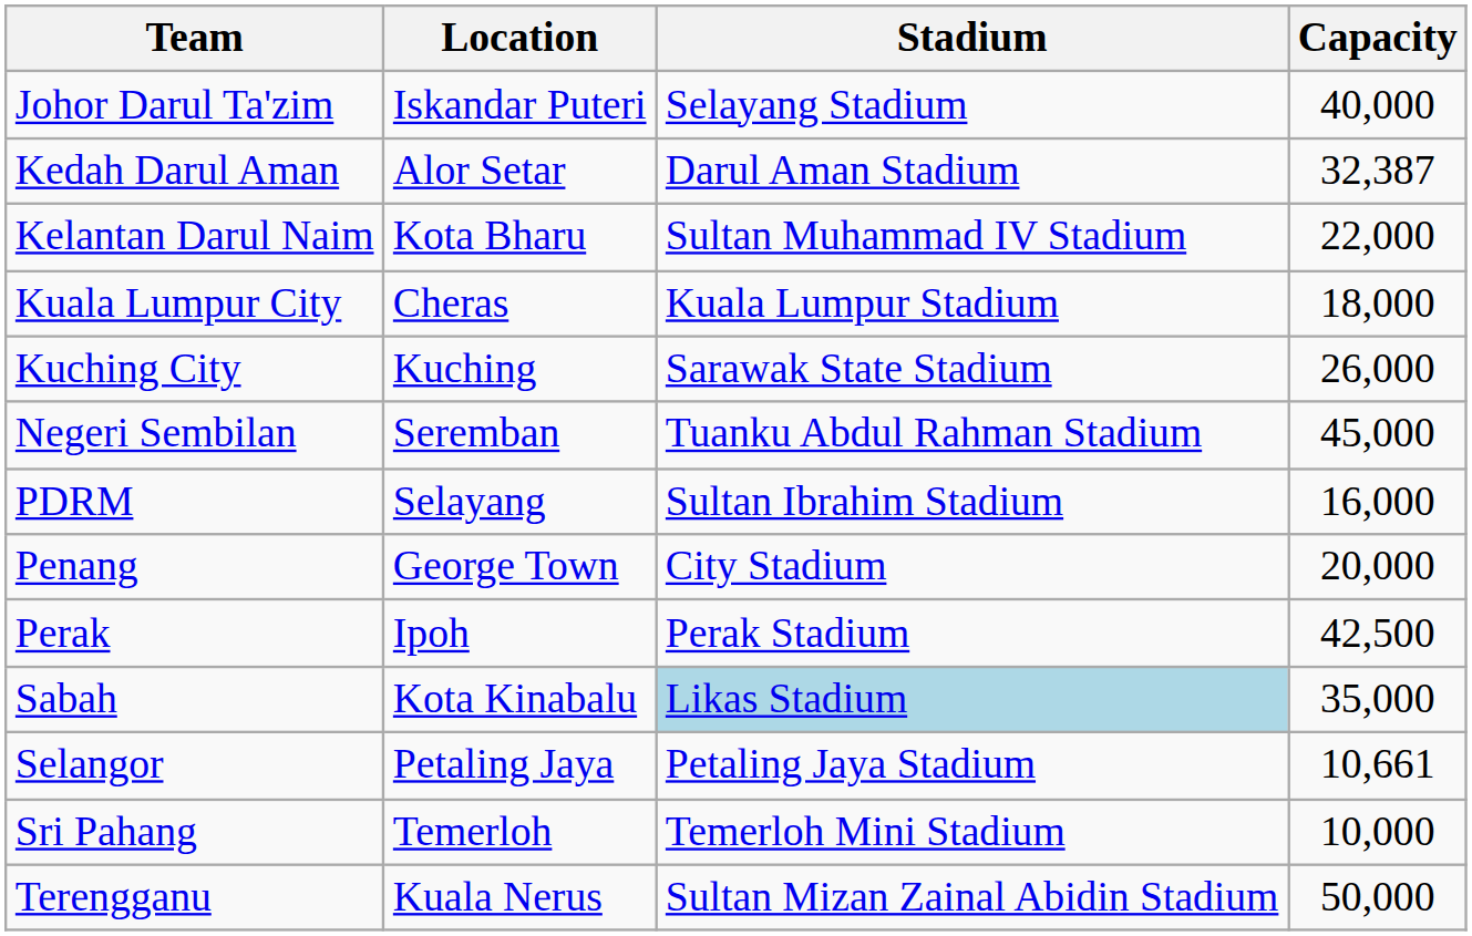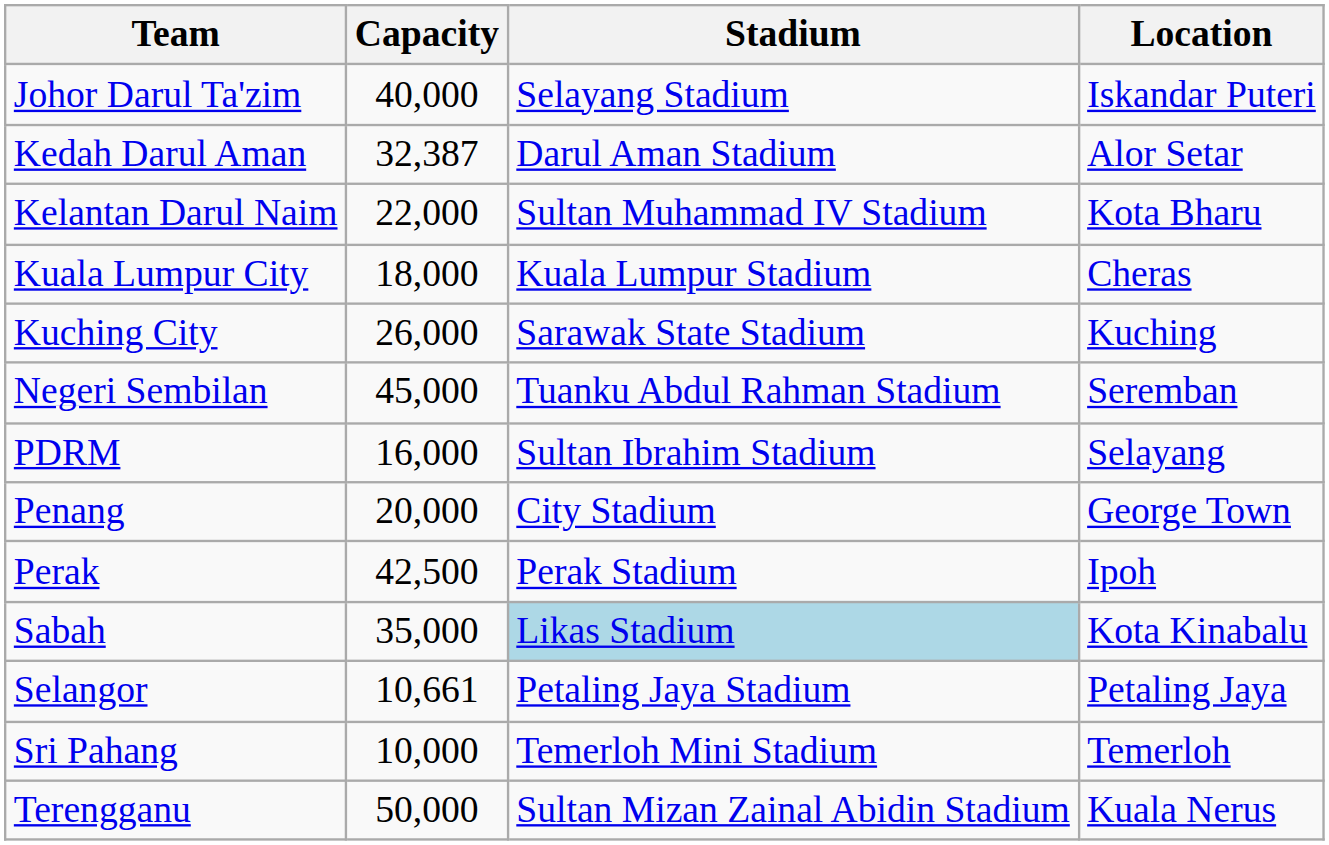 <table class="wikitable sortable">
 <tr>
 <th>Team</th>
+<th>Capacity</th>
+<th>Stadium</th>
 <th>Location</th>
-<th>Stadium</th>
-<th>Capacity</th>
 </tr>
 <tr>
 <td><a href='#'>Johor Darul Ta'zim</a></td>
+<td align="center">40,000</td>
+<td><a href='#'>Selayang Stadium</a></td>
 <td><a href='#'>Iskandar Puteri</a></td>
-<td><a href='#'>Selayang Stadium</a></td>
-<td align="center">40,000</td>
 </tr>
 <tr>
 <td><a href='#'>Kedah Darul Aman</a></td>
+<td align="center">32,387</td>
+<td><a href='#'>Darul Aman Stadium</a></td>
 <td><a href='#'>Alor Setar</a></td>
-<td><a href='#'>Darul Aman Stadium</a></td>
-<td align="center">32,387</td>
 </tr>
 <tr>
 <td><a href='#'>Kelantan Darul Naim</a></td>
+<td align="center">22,000</td>
+<td><a href='#'>Sultan Muhammad IV Stadium</a></td>
 <td><a href='#'>Kota Bharu</a></td>
-<td><a href='#'>Sultan Muhammad IV Stadium</a></td>
-<td align="center">22,000</td>
 </tr>
 <tr>
 <td><a href='#'>Kuala Lumpur City</a></td>
+<td align="center">18,000</td>
+<td><a href='#'>Kuala Lumpur Stadium</a></td>
 <td><a href='#'>Cheras</a></td>
-<td><a href='#'>Kuala Lumpur Stadium</a></td>
-<td align="center">18,000</td>
 </tr>
 <tr>
 <td><a href='#'>Kuching City</a></td>
+<td align="center">26,000</td>
+<td><a href='#'>Sarawak State Stadium</a></td>
 <td><a href='#'>Kuching</a></td>
-<td><a href='#'>Sarawak State Stadium</a></td>
-<td align="center">26,000</td>
 </tr>
 <tr>
 <td><a href='#'>Negeri Sembilan</a></td>
+<td align="center">45,000</td>
+<td><a href='#'>Tuanku Abdul Rahman Stadium</a></td>
 <td><a href='#'>Seremban</a></td>
-<td><a href='#'>Tuanku Abdul Rahman Stadium</a></td>
-<td align="center">45,000</td>
 </tr>
 <tr>
 <td><a href='#'>PDRM</a></td>
+<td align="center">16,000</td>
+<td><a href='#'>Sultan Ibrahim Stadium</a></td>
 <td><a href='#'>Selayang</a></td>
-<td><a href='#'>Sultan Ibrahim Stadium</a></td>
-<td align="center">16,000</td>
 </tr>
 <tr>
 <td><a href='#'>Penang</a></td>
+<td align="center">20,000</td>
+<td><a href='#'>City Stadium</a></td>
 <td><a href='#'>George Town</a></td>
-<td><a href='#'>City Stadium</a></td>
-<td align="center">20,000</td>
 </tr>
 <tr>
 <td><a href='#'>Perak</a></td>
+<td align="center">42,500</td>
+<td><a href='#'>Perak Stadium</a></td>
 <td><a href='#'>Ipoh</a></td>
-<td><a href='#'>Perak Stadium</a></td>
-<td align="center">42,500</td>
 </tr>
 <tr>
 <td><a href='#'>Sabah</a></td>
+<td align="center">35,000</td>
+<td style="background: lightblue;"><a href='#'>Likas Stadium</a></td>
 <td><a href='#'>Kota Kinabalu</a></td>
-<td style="background: lightblue;"><a href='#'>Likas Stadium</a></td>
-<td align="center">35,000</td>
 </tr>
 <tr>
 <td><a href='#'>Selangor</a></td>
+<td align="center">10,661</td>
+<td><a href='#'>Petaling Jaya Stadium</a></td>
 <td><a href='#'>Petaling Jaya</a></td>
-<td><a href='#'>Petaling Jaya Stadium</a></td>
-<td align="center">10,661</td>
 </tr>
 <tr>
 <td><a href='#'>Sri Pahang</a></td>
+<td align="center">10,000</td>
+<td><a href='#'>Temerloh Mini Stadium</a></td>
 <td><a href='#'>Temerloh</a></td>
-<td><a href='#'>Temerloh Mini Stadium</a></td>
-<td align="center">10,000</td>
 </tr>
 <tr>
 <td><a href='#'>Terengganu</a></td>
+<td align="center">50,000</td>
+<td><a href='#'>Sultan Mizan Zainal Abidin Stadium</a></td>
 <td><a href='#'>Kuala Nerus</a></td>
-<td><a href='#'>Sultan Mizan Zainal Abidin Stadium</a></td>
-<td align="center">50,000</td>
 </tr>
 </table>
